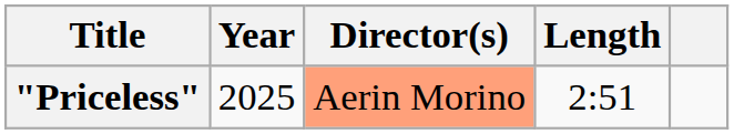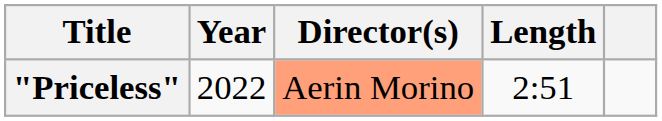 <table class="wikitable plainrowheaders" style="text-align:center;">
 <tr>
 <th scope="col">Title</th>
 <th scope="col">Year</th>
 <th scope="col">Director(s)</th>
 <th scope="col">Length</th>
 <th scope="col" style="width:1em;"></th>
 </tr>
 <tr>
 <th scope="row">"Priceless"<br></th>
-<td>2025</td>
+<td>2022</td>
 <td style="background: lightsalmon;">Aerin Morino</td>
 <td>2:51</td>
 <td></td>
 </tr>
 </table>
